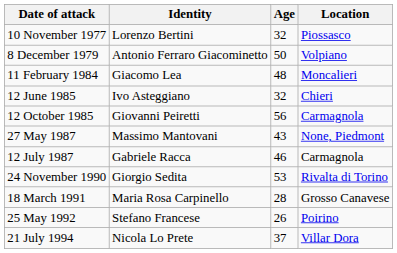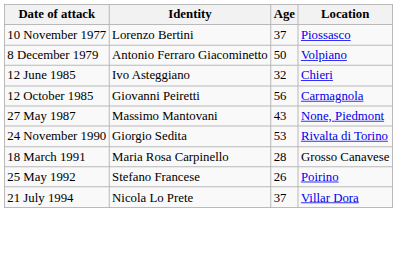 <table class="wikitable centre" style="margin-bottom: 10px;">
 <tr>
 <th scope="col">Date of attack</th>
 <th scope="col">Identity</th>
 <th scope="col">Age</th>
 <th scope="col">Location</th>
 </tr>
 <tr>
 <td>10 November 1977</td>
 <td>Lorenzo Bertini</td>
-<td>32</td>
+<td>37</td>
 <td><a href='#'>Piossasco</a></td>
 </tr>
 <tr>
 <td>8 December 1979</td>
 <td>Antonio Ferraro Giacominetto</td>
 <td>50</td>
 <td><a href='#'>Volpiano</a></td>
-</tr>
-<tr>
-<td>11 February 1984</td>
-<td>Giacomo Lea</td>
-<td>48</td>
-<td><a href='#'>Moncalieri</a></td>
 </tr>
 <tr>
 <td>12 June 1985</td>
 <td>Ivo Asteggiano</td>
 <td>32</td>
 <td><a href='#'>Chieri</a></td>
 </tr>
 <tr>
 <td>12 October 1985</td>
 <td>Giovanni Peiretti</td>
 <td>56</td>
 <td><a href='#'>Carmagnola</a></td>
 </tr>
 <tr>
 <td>27 May 1987</td>
 <td>Massimo Mantovani</td>
 <td>43</td>
 <td><a href='#'>None, Piedmont</a></td>
-</tr>
-<tr>
-<td>12 July 1987</td>
-<td>Gabriele Racca</td>
-<td>46</td>
-<td>Carmagnola</td>
 </tr>
 <tr>
 <td>24 November 1990</td>
 <td>Giorgio Sedita</td>
 <td>53</td>
 <td><a href='#'>Rivalta di Torino</a></td>
 </tr>
 <tr>
 <td>18 March 1991</td>
 <td>Maria Rosa Carpinello</td>
 <td>28</td>
 <td>Grosso Canavese</td>
 </tr>
 <tr>
 <td>25 May 1992</td>
 <td>Stefano Francese</td>
 <td>26</td>
 <td><a href='#'>Poirino</a></td>
 </tr>
 <tr>
 <td>21 July 1994</td>
 <td>Nicola Lo Prete</td>
 <td>37</td>
 <td><a href='#'>Villar Dora</a></td>
 </tr>
 </table>
